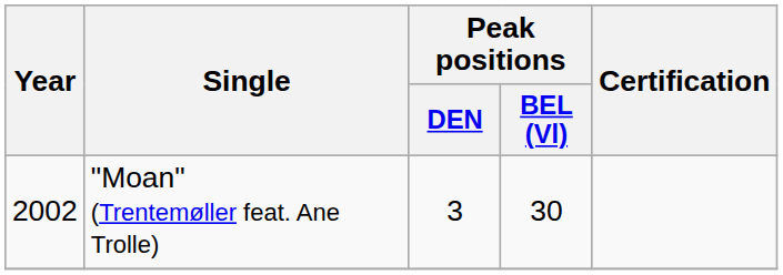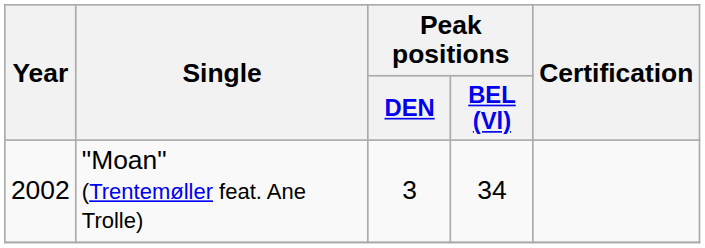 <table class="wikitable">
 <tr>
 <th align="center" rowspan="2" width="10">Year</th>
 <th align="center" rowspan="2" width="170">Single</th>
 <th align="center" colspan="2" width="20">Peak positions</th>
 <th align="center" rowspan="2" width="20">Certification</th>
 </tr>
 <tr>
 <th scope="col" style="width:3em;font-size:90%;"><a href='#'>DEN</a><br></th>
 <th scope="col" style="width:3em;font-size:90%;"><a href='#'>BEL <br>(Vl)</a><br></th>
 </tr>
 <tr>
 <td style="text-align:center;">2002</td>
 <td>"Moan" <br><small>(<a href='#'>Trentemøller</a> feat. Ane Trolle)</small></td>
 <td style="text-align:center;">3</td>
-<td style="text-align:center;">30</td>
+<td style="text-align:center;">34</td>
 <td style="text-align:center;"></td>
 </tr>
 <tr>
 </tr>
 </table>
